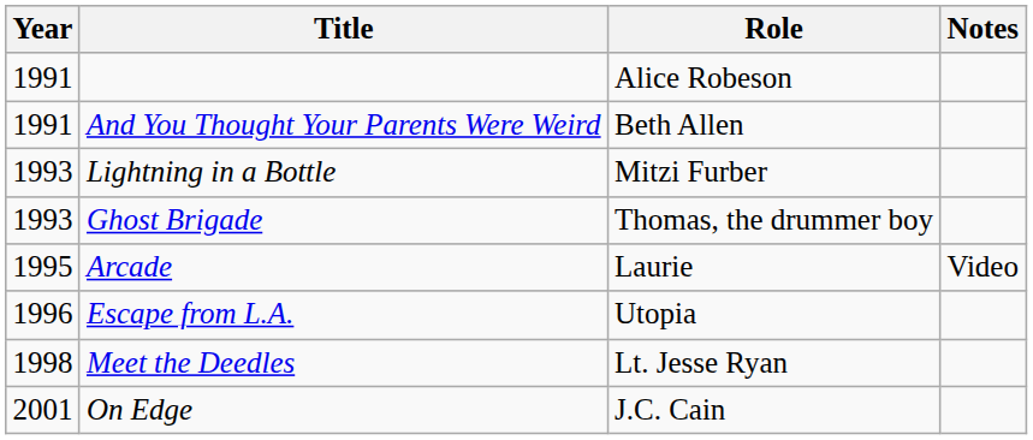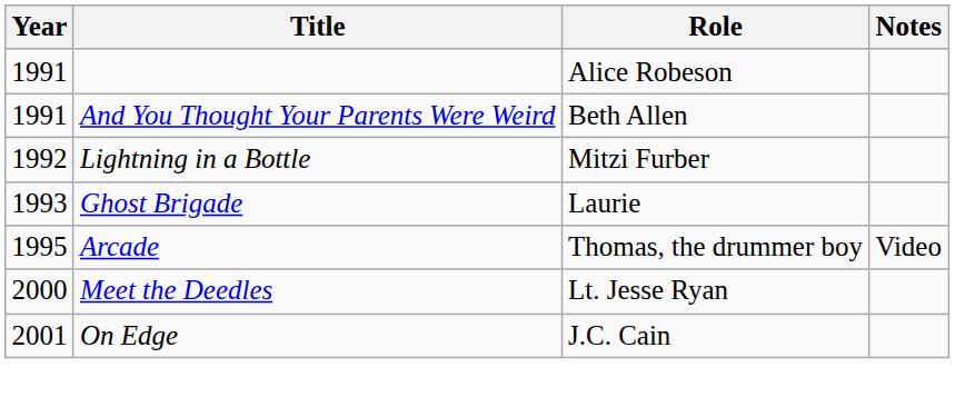 <table class="wikitable sortable">
 <tr>
 <th>Year</th>
 <th>Title</th>
 <th>Role</th>
 <th class="unsortable">Notes</th>
 </tr>
 <tr>
 <td>1991</td>
 <td><em></em></td>
 <td>Alice Robeson</td>
 <td></td>
 </tr>
 <tr>
 <td>1991</td>
 <td><em><a href='#'>And You Thought Your Parents Were Weird</a></em></td>
 <td>Beth Allen</td>
 <td></td>
 </tr>
 <tr>
-<td>1993</td>
+<td>1992</td>
 <td><em>Lightning in a Bottle</em></td>
 <td>Mitzi Furber</td>
 <td></td>
 </tr>
 <tr>
 <td>1993</td>
 <td><em><a href='#'>Ghost Brigade</a></em></td>
-<td>Thomas, the drummer boy</td>
+<td>Laurie</td>
 <td></td>
 </tr>
 <tr>
 <td>1995</td>
 <td><em><a href='#'>Arcade</a></em></td>
-<td>Laurie</td>
+<td>Thomas, the drummer boy</td>
 <td>Video</td>
 </tr>
 <tr>
-<td>1996</td>
-<td><em><a href='#'>Escape from L.A.</a></em></td>
-<td>Utopia</td>
-<td></td>
-</tr>
-<tr>
-<td>1998</td>
+<td>2000</td>
 <td><em><a href='#'>Meet the Deedles</a></em></td>
 <td>Lt. Jesse Ryan</td>
 <td></td>
 </tr>
 <tr>
 <td>2001</td>
 <td><em>On Edge</em></td>
 <td>J.C. Cain</td>
 <td></td>
 </tr>
 </table>
